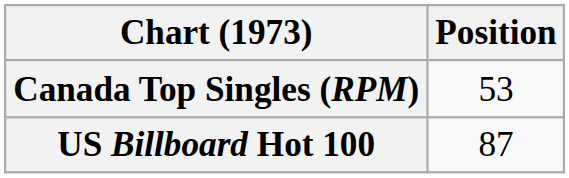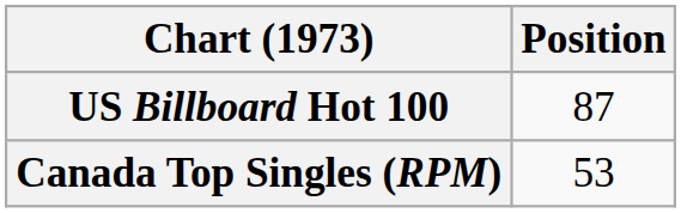 <table class="wikitable plainrowheaders" style="text-align:center">
 <tr>
 <th>Chart (1973)</th>
 <th>Position</th>
 </tr>
 <tr>
+<th scope="row">US <em>Billboard</em> Hot 100</th>
+<td>87</td>
+</tr>
+<tr>
 <th scope="row">Canada Top Singles (<em>RPM</em>)</th>
 <td>53</td>
 </tr>
-<tr>
-<th scope="row">US <em>Billboard</em> Hot 100</th>
-<td>87</td>
-</tr>
 </table>
